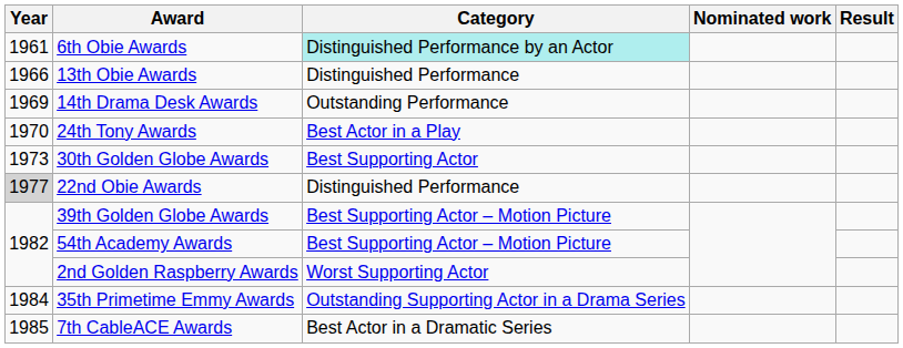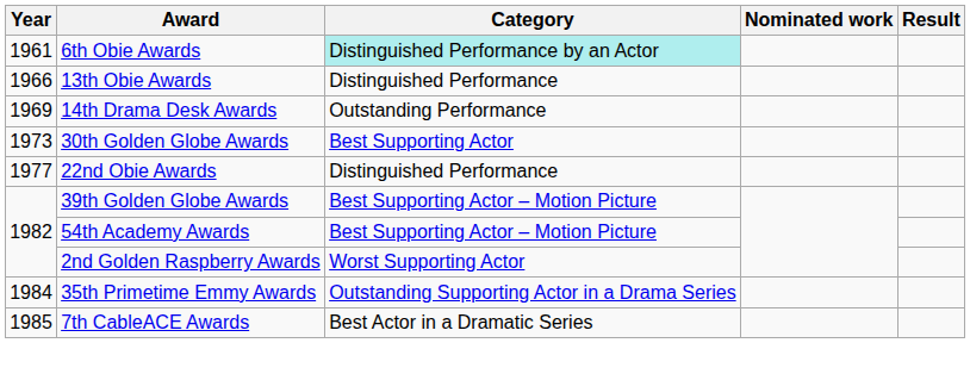 <table class="wikitable">
 <tr>
 <th>Year</th>
 <th>Award</th>
 <th>Category</th>
 <th>Nominated work</th>
 <th>Result</th>
 </tr>
 <tr>
 <td>1961</td>
 <td><a href='#'>6th Obie Awards</a></td>
 <td style="background: paleturquoise;">Distinguished Performance by an Actor</td>
 <td></td>
 <td></td>
 </tr>
 <tr>
 <td>1966</td>
 <td><a href='#'>13th Obie Awards</a></td>
 <td>Distinguished Performance</td>
 <td></td>
 <td></td>
 </tr>
 <tr>
 <td>1969</td>
 <td><a href='#'>14th Drama Desk Awards</a></td>
 <td>Outstanding Performance</td>
 <td></td>
 <td></td>
 </tr>
 <tr>
-<td>1970</td>
-<td><a href='#'>24th Tony Awards</a></td>
-<td><a href='#'>Best Actor in a Play</a></td>
-<td></td>
-<td></td>
-</tr>
-<tr>
 <td>1973</td>
 <td><a href='#'>30th Golden Globe Awards</a></td>
 <td><a href='#'>Best Supporting Actor</a></td>
 <td></td>
 <td></td>
 </tr>
 <tr>
-<td style="background: lightgrey;">1977</td>
+<td>1977</td>
 <td><a href='#'>22nd Obie Awards</a></td>
 <td>Distinguished Performance</td>
 <td></td>
 <td></td>
 </tr>
 <tr>
 <td rowspan="3">1982</td>
 <td><a href='#'>39th Golden Globe Awards</a></td>
 <td><a href='#'>Best Supporting Actor – Motion Picture</a></td>
 <td rowspan="3"></td>
 <td></td>
 </tr>
 <tr>
 <td><a href='#'>54th Academy Awards</a></td>
 <td><a href='#'>Best Supporting Actor – Motion Picture</a></td>
 <td></td>
 </tr>
 <tr>
 <td><a href='#'>2nd Golden Raspberry Awards</a></td>
 <td><a href='#'>Worst Supporting Actor</a></td>
 <td></td>
 </tr>
 <tr>
 <td>1984</td>
 <td><a href='#'>35th Primetime Emmy Awards</a></td>
 <td><a href='#'>Outstanding Supporting Actor in a Drama Series</a></td>
 <td></td>
 <td></td>
 </tr>
 <tr>
 <td>1985</td>
 <td><a href='#'>7th CableACE Awards</a></td>
 <td>Best Actor in a Dramatic Series</td>
 <td></td>
 <td></td>
 </tr>
 <tr>
 </tr>
 </table>
